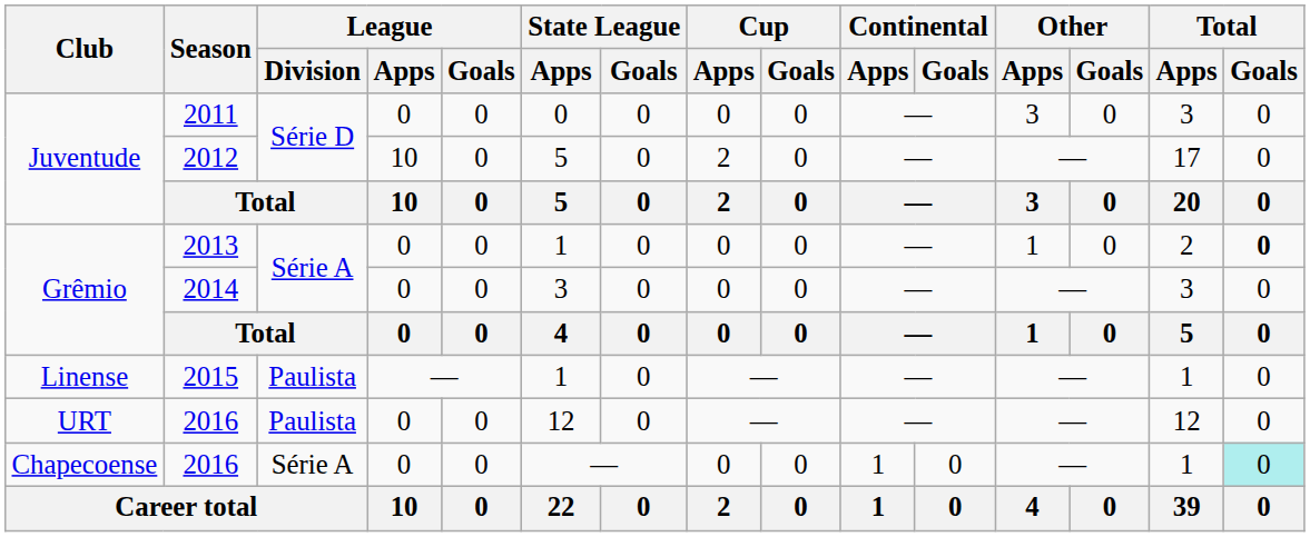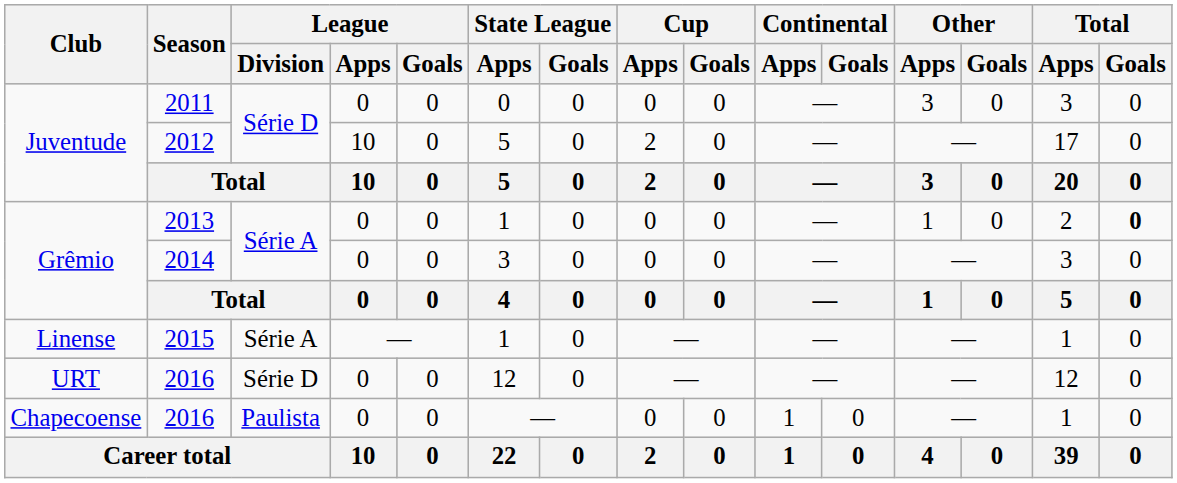 <table class="wikitable" style="text-align: center;">
 <tr>
 <th rowspan="2">Club</th>
 <th rowspan="2">Season</th>
 <th colspan="3">League</th>
 <th colspan="2">State League</th>
 <th colspan="2">Cup</th>
 <th colspan="2">Continental</th>
 <th colspan="2">Other</th>
 <th colspan="2">Total</th>
 </tr>
 <tr>
 <th>Division</th>
 <th>Apps</th>
 <th>Goals</th>
 <th>Apps</th>
 <th>Goals</th>
 <th>Apps</th>
 <th>Goals</th>
 <th>Apps</th>
 <th>Goals</th>
 <th>Apps</th>
 <th>Goals</th>
 <th>Apps</th>
 <th>Goals</th>
 </tr>
 <tr>
 <td rowspan="3" valign="center"><a href='#'>Juventude</a></td>
 <td><a href='#'>2011</a></td>
 <td rowspan="2"><a href='#'>Série D</a></td>
 <td>0</td>
 <td>0</td>
 <td>0</td>
 <td>0</td>
 <td>0</td>
 <td>0</td>
 <td colspan="2">—</td>
 <td>3</td>
 <td>0</td>
 <td>3</td>
 <td>0</td>
 </tr>
 <tr>
 <td><a href='#'>2012</a></td>
 <td>10</td>
 <td>0</td>
 <td>5</td>
 <td>0</td>
 <td>2</td>
 <td>0</td>
 <td colspan="2">—</td>
 <td colspan="2">—</td>
 <td>17</td>
 <td>0</td>
 </tr>
 <tr>
 <th colspan="2">Total</th>
 <th>10</th>
 <th>0</th>
 <th>5</th>
 <th>0</th>
 <th>2</th>
 <th>0</th>
 <th colspan="2">—</th>
 <th>3</th>
 <th>0</th>
 <th>20</th>
 <th>0</th>
 </tr>
 <tr>
 <td rowspan="3" valign="center"><a href='#'>Grêmio</a></td>
 <td><a href='#'>2013</a></td>
 <td rowspan="2"><a href='#'>Série A</a></td>
 <td>0</td>
 <td>0</td>
 <td>1</td>
 <td>0</td>
 <td>0</td>
 <td>0</td>
 <td colspan="2">—</td>
 <td>1</td>
 <td>0</td>
 <td>2</td>
 <td><strong>0</strong></td>
 </tr>
 <tr>
 <td><a href='#'>2014</a></td>
 <td>0</td>
 <td>0</td>
 <td>3</td>
 <td>0</td>
 <td>0</td>
 <td>0</td>
 <td colspan="2">—</td>
 <td colspan="2">—</td>
 <td>3</td>
 <td>0</td>
 </tr>
 <tr>
 <th colspan="2">Total</th>
 <th>0</th>
 <th>0</th>
 <th>4</th>
 <th>0</th>
 <th>0</th>
 <th>0</th>
 <th colspan="2">—</th>
 <th>1</th>
 <th>0</th>
 <th>5</th>
 <th>0</th>
 </tr>
 <tr>
 <td valign="center"><a href='#'>Linense</a></td>
 <td><a href='#'>2015</a></td>
-<td><a href='#'>Paulista</a></td>
+<td>Série A</td>
 <td colspan="2">—</td>
 <td>1</td>
 <td>0</td>
 <td colspan="2">—</td>
 <td colspan="2">—</td>
 <td colspan="2">—</td>
 <td>1</td>
 <td>0</td>
 </tr>
 <tr>
 <td valign="center"><a href='#'>URT</a></td>
 <td><a href='#'>2016</a></td>
-<td><a href='#'>Paulista</a></td>
+<td>Série D</td>
 <td>0</td>
 <td>0</td>
 <td>12</td>
 <td>0</td>
 <td colspan="2">—</td>
 <td colspan="2">—</td>
 <td colspan="2">—</td>
 <td>12</td>
 <td>0</td>
 </tr>
 <tr>
 <td valign="center"><a href='#'>Chapecoense</a></td>
 <td><a href='#'>2016</a></td>
-<td>Série A</td>
+<td><a href='#'>Paulista</a></td>
 <td>0</td>
 <td>0</td>
 <td colspan="2">—</td>
 <td>0</td>
 <td>0</td>
 <td>1</td>
 <td>0</td>
 <td colspan="2">—</td>
 <td>1</td>
-<td style="background: paleturquoise;">0</td>
+<td>0</td>
 </tr>
 <tr>
 <th colspan="3">Career total</th>
 <th>10</th>
 <th>0</th>
 <th>22</th>
 <th>0</th>
 <th>2</th>
 <th>0</th>
 <th>1</th>
 <th>0</th>
 <th>4</th>
 <th>0</th>
 <th>39</th>
 <th>0</th>
 </tr>
 </table>
